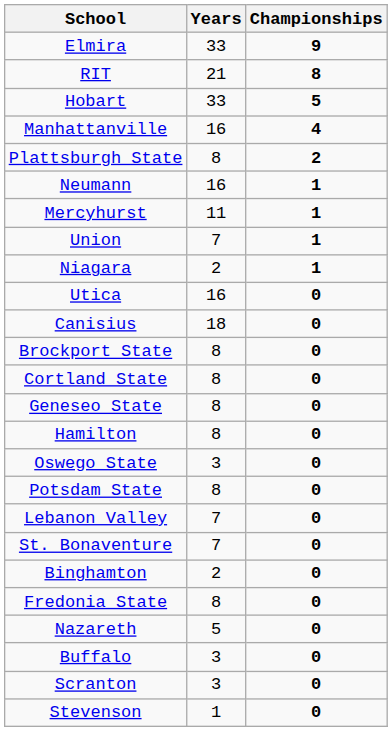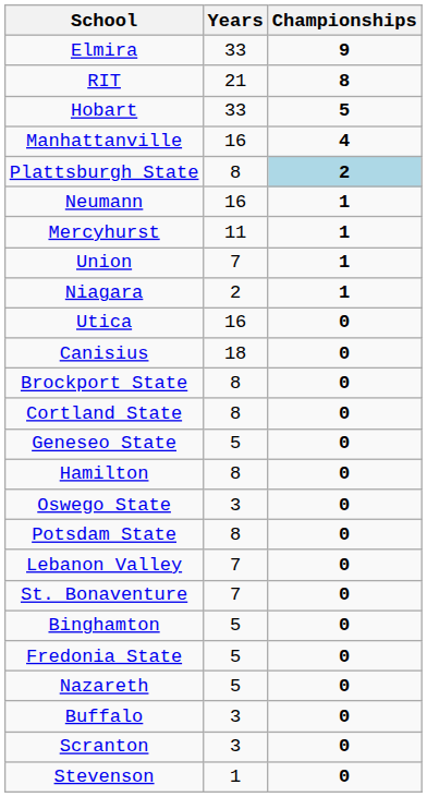 <table class="wikitable sortable" style="text-align:center">
 <tr>
 <th>School</th>
 <th>Years</th>
 <th>Championships</th>
 </tr>
 <tr>
 <td><a href='#'>Elmira</a></td>
 <td>33</td>
 <td><strong>9</strong></td>
 </tr>
 <tr>
 <td><a href='#'>RIT</a></td>
 <td>21</td>
 <td><strong>8</strong></td>
 </tr>
 <tr>
 <td><a href='#'>Hobart</a></td>
 <td>33</td>
 <td><strong>5</strong></td>
 </tr>
 <tr>
 <td><a href='#'>Manhattanville</a></td>
 <td>16</td>
 <td><strong>4</strong></td>
 </tr>
 <tr>
 <td><a href='#'>Plattsburgh State</a></td>
 <td>8</td>
-<td><strong>2</strong></td>
+<td style="background: lightblue;"><strong>2</strong></td>
 </tr>
 <tr>
 <td><a href='#'>Neumann</a></td>
 <td>16</td>
 <td><strong>1</strong></td>
 </tr>
 <tr>
 <td><a href='#'>Mercyhurst</a></td>
 <td>11</td>
 <td><strong>1</strong></td>
 </tr>
 <tr>
 <td><a href='#'>Union</a></td>
 <td>7</td>
 <td><strong>1</strong></td>
 </tr>
 <tr>
 <td><a href='#'>Niagara</a></td>
 <td>2</td>
 <td><strong>1</strong></td>
 </tr>
 <tr>
 <td><a href='#'>Utica</a></td>
 <td>16</td>
 <td><strong>0</strong></td>
 </tr>
 <tr>
 <td><a href='#'>Canisius</a></td>
 <td>18</td>
 <td><strong>0</strong></td>
 </tr>
 <tr>
 <td><a href='#'>Brockport State</a></td>
 <td>8</td>
 <td><strong>0</strong></td>
 </tr>
 <tr>
 <td><a href='#'>Cortland State</a></td>
 <td>8</td>
 <td><strong>0</strong></td>
 </tr>
 <tr>
 <td><a href='#'>Geneseo State</a></td>
-<td>8</td>
+<td>5</td>
 <td><strong>0</strong></td>
 </tr>
 <tr>
 <td><a href='#'>Hamilton</a></td>
 <td>8</td>
 <td><strong>0</strong></td>
 </tr>
 <tr>
 <td><a href='#'>Oswego State</a></td>
 <td>3</td>
 <td><strong>0</strong></td>
 </tr>
 <tr>
 <td><a href='#'>Potsdam State</a></td>
 <td>8</td>
 <td><strong>0</strong></td>
 </tr>
 <tr>
 <td><a href='#'>Lebanon Valley</a></td>
 <td>7</td>
 <td><strong>0</strong></td>
 </tr>
 <tr>
 <td><a href='#'>St. Bonaventure</a></td>
 <td>7</td>
 <td><strong>0</strong></td>
 </tr>
 <tr>
 <td><a href='#'>Binghamton</a></td>
-<td>2</td>
+<td>5</td>
 <td><strong>0</strong></td>
 </tr>
 <tr>
 <td><a href='#'>Fredonia State</a></td>
-<td>8</td>
+<td>5</td>
 <td><strong>0</strong></td>
 </tr>
 <tr>
 <td><a href='#'>Nazareth</a></td>
 <td>5</td>
 <td><strong>0</strong></td>
 </tr>
 <tr>
 <td><a href='#'>Buffalo</a></td>
 <td>3</td>
 <td><strong>0</strong></td>
 </tr>
 <tr>
 <td><a href='#'>Scranton</a></td>
 <td>3</td>
 <td><strong>0</strong></td>
 </tr>
 <tr>
 <td><a href='#'>Stevenson</a></td>
 <td>1</td>
 <td><strong>0</strong></td>
 </tr>
 <tr>
 </tr>
 </table>
